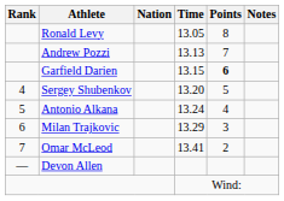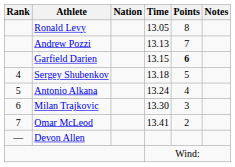 <table class="wikitable mw-datatable sortable" style="text-align:center;">
 <tr>
 <th>Rank</th>
 <th>Athlete</th>
 <th>Nation</th>
 <th>Time</th>
 <th>Points</th>
 <th>Notes</th>
 </tr>
 <tr>
 <td></td>
 <td align=left><a href='#'>Ronald Levy</a></td>
 <td align=left></td>
 <td>13.05</td>
 <td>8</td>
 <td></td>
 </tr>
 <tr>
 <td></td>
 <td align=left><a href='#'>Andrew Pozzi</a></td>
 <td align=left></td>
 <td>13.13</td>
 <td>7</td>
 <td></td>
 </tr>
 <tr>
 <td></td>
 <td align=left><a href='#'>Garfield Darien</a></td>
 <td align=left></td>
 <td>13.15</td>
 <td><strong>6</strong></td>
 <td></td>
 </tr>
 <tr>
 <td>4</td>
 <td align=left><a href='#'>Sergey Shubenkov</a></td>
 <td align=left></td>
-<td>13.20</td>
+<td>13.18</td>
 <td>5</td>
 <td></td>
 </tr>
 <tr>
 <td>5</td>
 <td align=left><a href='#'>Antonio Alkana</a></td>
 <td align=left></td>
 <td>13.24</td>
 <td>4</td>
 <td></td>
 </tr>
 <tr>
 <td>6</td>
 <td align=left><a href='#'>Milan Trajkovic</a></td>
 <td align=left></td>
-<td>13.29</td>
+<td>13.30</td>
 <td>3</td>
 <td></td>
 </tr>
 <tr>
 <td>7</td>
 <td align=left><a href='#'>Omar McLeod</a></td>
 <td align=left></td>
 <td>13.41</td>
 <td>2</td>
 <td></td>
 </tr>
 <tr>
 <td>—</td>
 <td align=left><a href='#'>Devon Allen</a></td>
 <td align=left></td>
 <td></td>
 <td></td>
 <td></td>
 </tr>
 <tr class="sortbottom">
 <td colspan=3></td>
 <td colspan=3>Wind: </td>
 </tr>
 </table>
